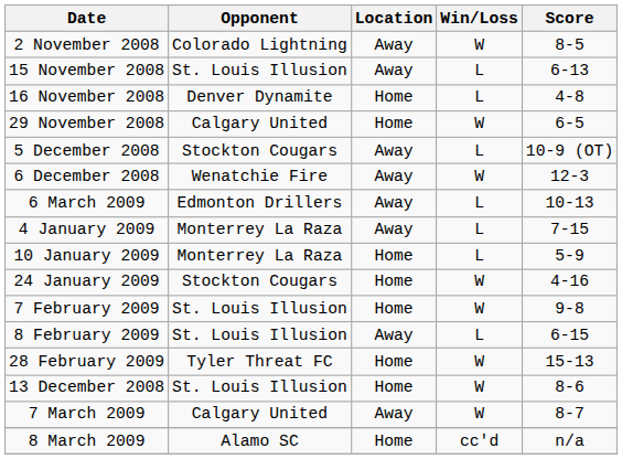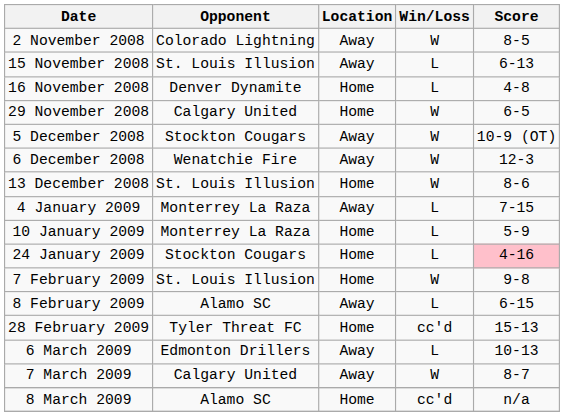 <table class="wikitable" style="text-align:center">
 <tr>
 <th>Date</th>
 <th>Opponent</th>
 <th>Location</th>
 <th>Win/Loss</th>
 <th>Score</th>
 </tr>
 <tr>
 <td>2 November 2008</td>
 <td>Colorado Lightning</td>
 <td>Away</td>
 <td>W</td>
 <td>8-5</td>
 </tr>
 <tr>
 <td>15 November 2008</td>
 <td>St. Louis Illusion</td>
 <td>Away</td>
 <td>L</td>
 <td>6-13</td>
 </tr>
 <tr>
 <td>16 November 2008</td>
 <td>Denver Dynamite</td>
 <td>Home</td>
 <td>L</td>
 <td>4-8</td>
 </tr>
 <tr>
 <td>29 November 2008</td>
 <td>Calgary United</td>
 <td>Home</td>
 <td>W</td>
 <td>6-5</td>
 </tr>
 <tr>
 <td>5 December 2008</td>
 <td>Stockton Cougars</td>
 <td>Away</td>
-<td>L</td>
+<td>W</td>
 <td>10-9 (OT)</td>
 </tr>
 <tr>
 <td>6 December 2008</td>
 <td>Wenatchie Fire</td>
 <td>Away</td>
 <td>W</td>
 <td>12-3</td>
 </tr>
 <tr>
-<td>6 March 2009</td>
-<td>Edmonton Drillers</td>
-<td>Away</td>
-<td>L</td>
-<td>10-13</td>
+<td>13 December 2008</td>
+<td>St. Louis Illusion</td>
+<td>Home</td>
+<td>W</td>
+<td>8-6</td>
 </tr>
 <tr>
 <td>4 January 2009</td>
 <td>Monterrey La Raza</td>
 <td>Away</td>
 <td>L</td>
 <td>7-15</td>
 </tr>
 <tr>
 <td>10 January 2009</td>
 <td>Monterrey La Raza</td>
 <td>Home</td>
 <td>L</td>
 <td>5-9</td>
 </tr>
 <tr>
 <td>24 January 2009</td>
 <td>Stockton Cougars</td>
 <td>Home</td>
-<td>W</td>
-<td>4-16</td>
+<td>L</td>
+<td style="background: pink;">4-16</td>
 </tr>
 <tr>
 <td>7 February 2009</td>
 <td>St. Louis Illusion</td>
 <td>Home</td>
 <td>W</td>
 <td>9-8</td>
 </tr>
 <tr>
 <td>8 February 2009</td>
-<td>St. Louis Illusion</td>
+<td>Alamo SC</td>
 <td>Away</td>
 <td>L</td>
 <td>6-15</td>
 </tr>
 <tr>
 <td>28 February 2009</td>
 <td>Tyler Threat FC</td>
 <td>Home</td>
-<td>W</td>
+<td>cc'd</td>
 <td>15-13</td>
 </tr>
 <tr>
-<td>13 December 2008</td>
-<td>St. Louis Illusion</td>
-<td>Home</td>
-<td>W</td>
-<td>8-6</td>
+<td>6 March 2009</td>
+<td>Edmonton Drillers</td>
+<td>Away</td>
+<td>L</td>
+<td>10-13</td>
 </tr>
 <tr>
 <td>7 March 2009</td>
 <td>Calgary United</td>
 <td>Away</td>
 <td>W</td>
 <td>8-7</td>
 </tr>
 <tr>
 </tr>
 <tr>
 <td>8 March 2009</td>
 <td>Alamo SC</td>
 <td>Home</td>
 <td>cc'd</td>
 <td>n/a</td>
 </tr>
 <tr>
 </tr>
 </table>
